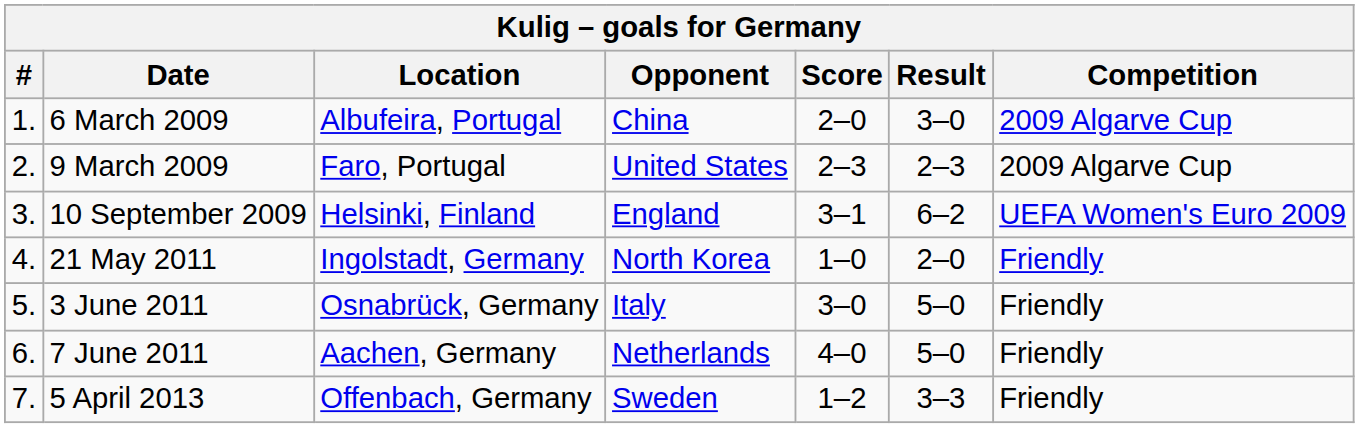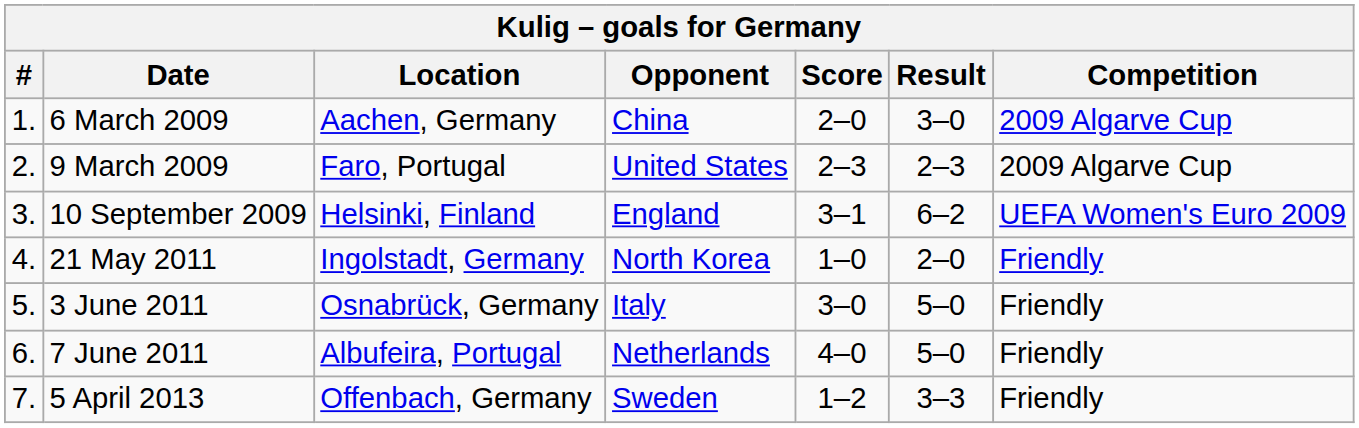 <table class="wikitable">
 <tr>
 <th colspan="7"><strong>Kulig – goals for Germany</strong></th>
 </tr>
 <tr>
 <th>#</th>
 <th>Date</th>
 <th>Location</th>
 <th>Opponent</th>
 <th>Score</th>
 <th>Result</th>
 <th>Competition</th>
 </tr>
 <tr>
 <td align=center>1.</td>
 <td>6 March 2009</td>
-<td><a href='#'>Albufeira</a>, <a href='#'>Portugal</a></td>
+<td><a href='#'>Aachen</a>, Germany</td>
 <td> <a href='#'>China</a></td>
 <td align=center>2–0</td>
 <td align=center>3–0</td>
 <td><a href='#'>2009 Algarve Cup</a></td>
 </tr>
 <tr>
 <td align=center>2.</td>
 <td>9 March 2009</td>
 <td><a href='#'>Faro</a>, Portugal</td>
 <td> <a href='#'>United States</a></td>
 <td align=center>2–3</td>
 <td align=center>2–3</td>
 <td>2009 Algarve Cup</td>
 </tr>
 <tr>
 <td align=center>3.</td>
 <td>10 September 2009</td>
 <td><a href='#'>Helsinki</a>, <a href='#'>Finland</a></td>
 <td> <a href='#'>England</a></td>
 <td align=center>3–1</td>
 <td align=center>6–2</td>
 <td><a href='#'>UEFA Women's Euro 2009</a></td>
 </tr>
 <tr>
 <td align=center>4.</td>
 <td>21 May 2011</td>
 <td><a href='#'>Ingolstadt</a>, <a href='#'>Germany</a></td>
 <td> <a href='#'>North Korea</a></td>
 <td align=center>1–0</td>
 <td align=center>2–0</td>
 <td><a href='#'>Friendly</a></td>
 </tr>
 <tr>
 <td align=center>5.</td>
 <td>3 June 2011</td>
 <td><a href='#'>Osnabrück</a>, Germany</td>
 <td> <a href='#'>Italy</a></td>
 <td align=center>3–0</td>
 <td align=center>5–0</td>
 <td>Friendly</td>
 </tr>
 <tr>
 <td align=center>6.</td>
 <td>7 June 2011</td>
-<td><a href='#'>Aachen</a>, Germany</td>
+<td><a href='#'>Albufeira</a>, <a href='#'>Portugal</a></td>
 <td> <a href='#'>Netherlands</a></td>
 <td align=center>4–0</td>
 <td align=center>5–0</td>
 <td>Friendly</td>
 </tr>
 <tr>
 <td align=center>7.</td>
 <td>5 April 2013</td>
 <td><a href='#'>Offenbach</a>, Germany</td>
 <td> <a href='#'>Sweden</a></td>
 <td align=center>1–2</td>
 <td align=center>3–3</td>
 <td>Friendly</td>
 </tr>
 </table>
